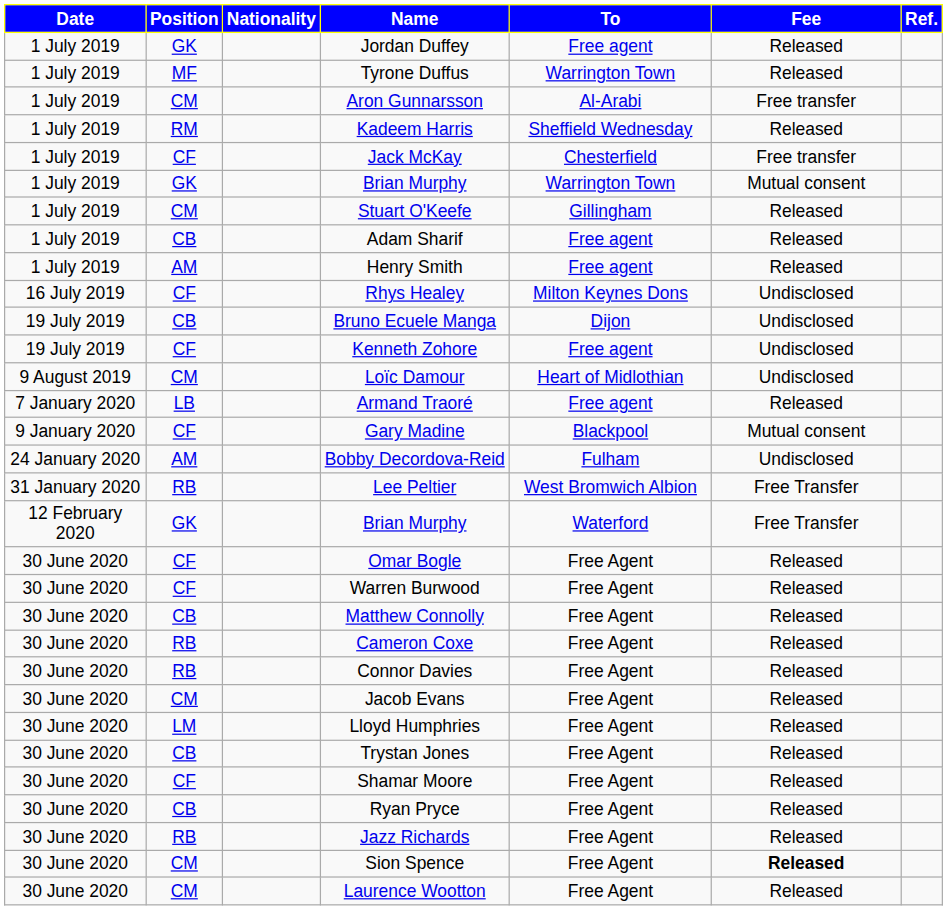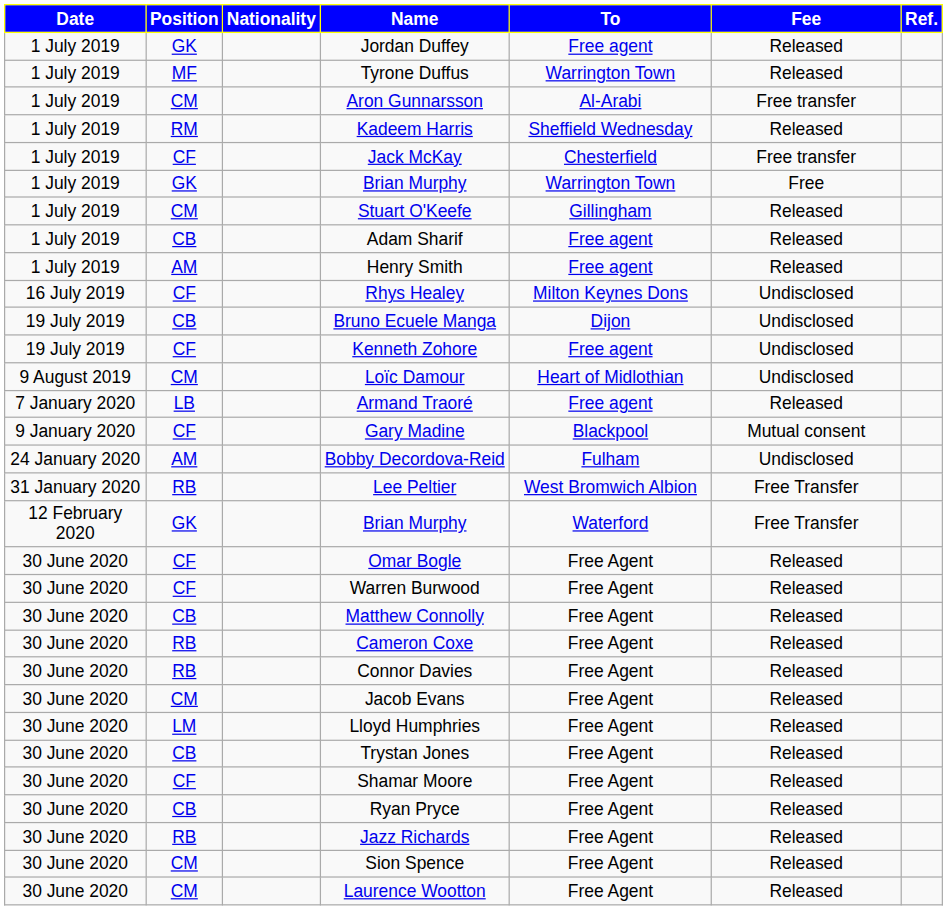 <table class="wikitable"  style="text-align:center; font-size:90%; ">
 <tr>
 <th style="background:blue; color:white; border:1px solid yellow; width:110px;">Date</th>
 <th style="background:blue; color:white; border:1px solid yellow; width:50px;">Position</th>
 <th style="background:blue; color:white; border:1px solid yellow; width:50px;">Nationality</th>
 <th style="background:blue; color:white; border:1px solid yellow; width:150px;">Name</th>
 <th style="background:blue; color:white; border:1px solid yellow; width:160px;">To</th>
 <th style="background:blue; color:white; border:1px solid yellow; width:150px;">Fee</th>
 <th style="background:blue; color:white; border:1px solid yellow; width:25px;">Ref.</th>
 </tr>
 <tr>
 <td>1 July 2019</td>
 <td><a href='#'>GK</a></td>
 <td></td>
 <td>Jordan Duffey</td>
 <td> <a href='#'>Free agent</a></td>
 <td>Released</td>
 <td></td>
 </tr>
 <tr>
 <td>1 July 2019</td>
 <td><a href='#'>MF</a></td>
 <td></td>
 <td>Tyrone Duffus</td>
 <td> <a href='#'>Warrington Town</a></td>
 <td>Released</td>
 <td></td>
 </tr>
 <tr>
 <td>1 July 2019</td>
 <td><a href='#'>CM</a></td>
 <td></td>
 <td><a href='#'>Aron Gunnarsson</a></td>
 <td> <a href='#'>Al-Arabi</a></td>
 <td>Free transfer</td>
 <td></td>
 </tr>
 <tr>
 <td>1 July 2019</td>
 <td><a href='#'>RM</a></td>
 <td></td>
 <td><a href='#'>Kadeem Harris</a></td>
 <td> <a href='#'>Sheffield Wednesday</a></td>
 <td>Released</td>
 <td></td>
 </tr>
 <tr>
 <td>1 July 2019</td>
 <td><a href='#'>CF</a></td>
 <td></td>
 <td><a href='#'>Jack McKay</a></td>
 <td> <a href='#'>Chesterfield</a></td>
 <td>Free transfer</td>
 <td></td>
 </tr>
 <tr>
 <td>1 July 2019</td>
 <td><a href='#'>GK</a></td>
 <td></td>
 <td><a href='#'>Brian Murphy</a></td>
 <td> <a href='#'>Warrington Town</a></td>
-<td>Mutual consent</td>
+<td>Free</td>
 <td></td>
 </tr>
 <tr>
 <td>1 July 2019</td>
 <td><a href='#'>CM</a></td>
 <td></td>
 <td><a href='#'>Stuart O'Keefe</a></td>
 <td> <a href='#'>Gillingham</a></td>
 <td>Released</td>
 <td></td>
 </tr>
 <tr>
 <td>1 July 2019</td>
 <td><a href='#'>CB</a></td>
 <td></td>
 <td>Adam Sharif</td>
 <td> <a href='#'>Free agent</a></td>
 <td>Released</td>
 <td></td>
 </tr>
 <tr>
 <td>1 July 2019</td>
 <td><a href='#'>AM</a></td>
 <td></td>
 <td>Henry Smith</td>
 <td> <a href='#'>Free agent</a></td>
 <td>Released</td>
 <td></td>
 </tr>
 <tr>
 <td>16 July 2019</td>
 <td><a href='#'>CF</a></td>
 <td></td>
 <td><a href='#'>Rhys Healey</a></td>
 <td> <a href='#'>Milton Keynes Dons</a></td>
 <td>Undisclosed</td>
 <td></td>
 </tr>
 <tr>
 <td>19 July 2019</td>
 <td><a href='#'>CB</a></td>
 <td></td>
 <td><a href='#'>Bruno Ecuele Manga</a></td>
 <td> <a href='#'>Dijon</a></td>
 <td>Undisclosed</td>
 <td></td>
 </tr>
 <tr>
 <td>19 July 2019</td>
 <td><a href='#'>CF</a></td>
 <td></td>
 <td><a href='#'>Kenneth Zohore</a></td>
 <td> <a href='#'>Free agent</a></td>
 <td>Undisclosed</td>
 <td></td>
 </tr>
 <tr>
 <td>9 August 2019</td>
 <td><a href='#'>CM</a></td>
 <td></td>
 <td><a href='#'>Loïc Damour</a></td>
 <td> <a href='#'>Heart of Midlothian</a></td>
 <td>Undisclosed</td>
 <td></td>
 </tr>
 <tr>
 <td>7 January 2020</td>
 <td><a href='#'>LB</a></td>
 <td></td>
 <td><a href='#'>Armand Traoré</a></td>
 <td> <a href='#'>Free agent</a></td>
 <td>Released</td>
 <td></td>
 </tr>
 <tr>
 <td>9 January 2020</td>
 <td><a href='#'>CF</a></td>
 <td></td>
 <td><a href='#'>Gary Madine</a></td>
 <td> <a href='#'>Blackpool</a></td>
 <td>Mutual consent</td>
 <td></td>
 </tr>
 <tr>
 <td>24 January 2020</td>
 <td><a href='#'>AM</a></td>
 <td></td>
 <td><a href='#'>Bobby Decordova-Reid</a></td>
 <td> <a href='#'>Fulham</a></td>
 <td>Undisclosed</td>
 <td></td>
 </tr>
 <tr>
 <td>31 January 2020</td>
 <td><a href='#'>RB</a></td>
 <td></td>
 <td><a href='#'>Lee Peltier</a></td>
 <td> <a href='#'>West Bromwich Albion</a></td>
 <td>Free Transfer</td>
 <td></td>
 </tr>
 <tr>
 <td>12 February 2020</td>
 <td><a href='#'>GK</a></td>
 <td></td>
 <td><a href='#'>Brian Murphy</a></td>
 <td> <a href='#'>Waterford</a></td>
 <td>Free Transfer</td>
 <td></td>
 </tr>
 <tr>
 <td>30 June 2020</td>
 <td><a href='#'>CF</a></td>
 <td></td>
 <td><a href='#'>Omar Bogle</a></td>
 <td>Free Agent</td>
 <td>Released</td>
 <td></td>
 </tr>
 <tr>
 <td>30 June 2020</td>
 <td><a href='#'>CF</a></td>
 <td></td>
 <td>Warren Burwood</td>
 <td>Free Agent</td>
 <td>Released</td>
 <td></td>
 </tr>
 <tr>
 <td>30 June 2020</td>
 <td><a href='#'>CB</a></td>
 <td></td>
 <td><a href='#'>Matthew Connolly</a></td>
 <td>Free Agent</td>
 <td>Released</td>
 <td></td>
 </tr>
 <tr>
 <td>30 June 2020</td>
 <td><a href='#'>RB</a></td>
 <td></td>
 <td><a href='#'>Cameron Coxe</a></td>
 <td>Free Agent</td>
 <td>Released</td>
 <td></td>
 </tr>
 <tr>
 <td>30 June 2020</td>
 <td><a href='#'>RB</a></td>
 <td></td>
 <td>Connor Davies</td>
 <td>Free Agent</td>
 <td>Released</td>
 <td></td>
 </tr>
 <tr>
 <td>30 June 2020</td>
 <td><a href='#'>CM</a></td>
 <td></td>
 <td>Jacob Evans</td>
 <td>Free Agent</td>
 <td>Released</td>
 <td></td>
 </tr>
 <tr>
 <td>30 June 2020</td>
 <td><a href='#'>LM</a></td>
 <td></td>
 <td>Lloyd Humphries</td>
 <td>Free Agent</td>
 <td>Released</td>
 <td></td>
 </tr>
 <tr>
 <td>30 June 2020</td>
 <td><a href='#'>CB</a></td>
 <td></td>
 <td>Trystan Jones</td>
 <td>Free Agent</td>
 <td>Released</td>
 <td></td>
 </tr>
 <tr>
 <td>30 June 2020</td>
 <td><a href='#'>CF</a></td>
 <td></td>
 <td>Shamar Moore</td>
 <td>Free Agent</td>
 <td>Released</td>
 <td></td>
 </tr>
 <tr>
 <td>30 June 2020</td>
 <td><a href='#'>CB</a></td>
 <td></td>
 <td>Ryan Pryce</td>
 <td>Free Agent</td>
 <td>Released</td>
 <td></td>
 </tr>
 <tr>
 <td>30 June 2020</td>
 <td><a href='#'>RB</a></td>
 <td></td>
 <td><a href='#'>Jazz Richards</a></td>
 <td>Free Agent</td>
 <td>Released</td>
 <td></td>
 </tr>
 <tr>
 <td>30 June 2020</td>
 <td><a href='#'>CM</a></td>
 <td></td>
 <td>Sion Spence</td>
 <td>Free Agent</td>
-<td><strong>Released</strong></td>
+<td>Released</td>
 <td></td>
 </tr>
 <tr>
 <td>30 June 2020</td>
 <td><a href='#'>CM</a></td>
 <td></td>
 <td><a href='#'>Laurence Wootton</a></td>
 <td>Free Agent</td>
 <td>Released</td>
 <td></td>
 </tr>
 </table>
